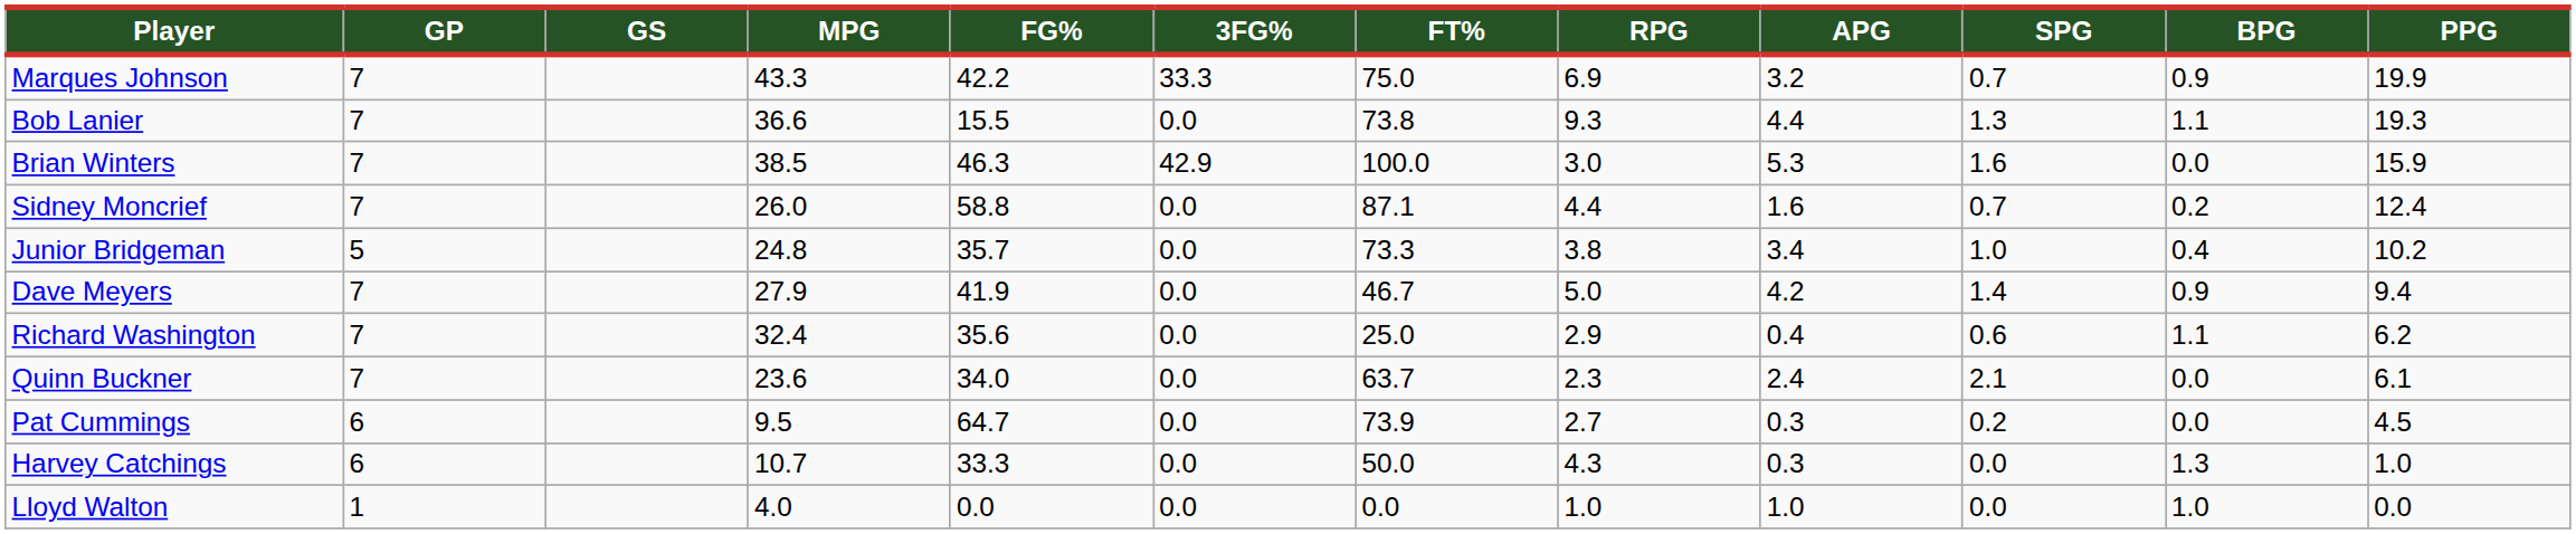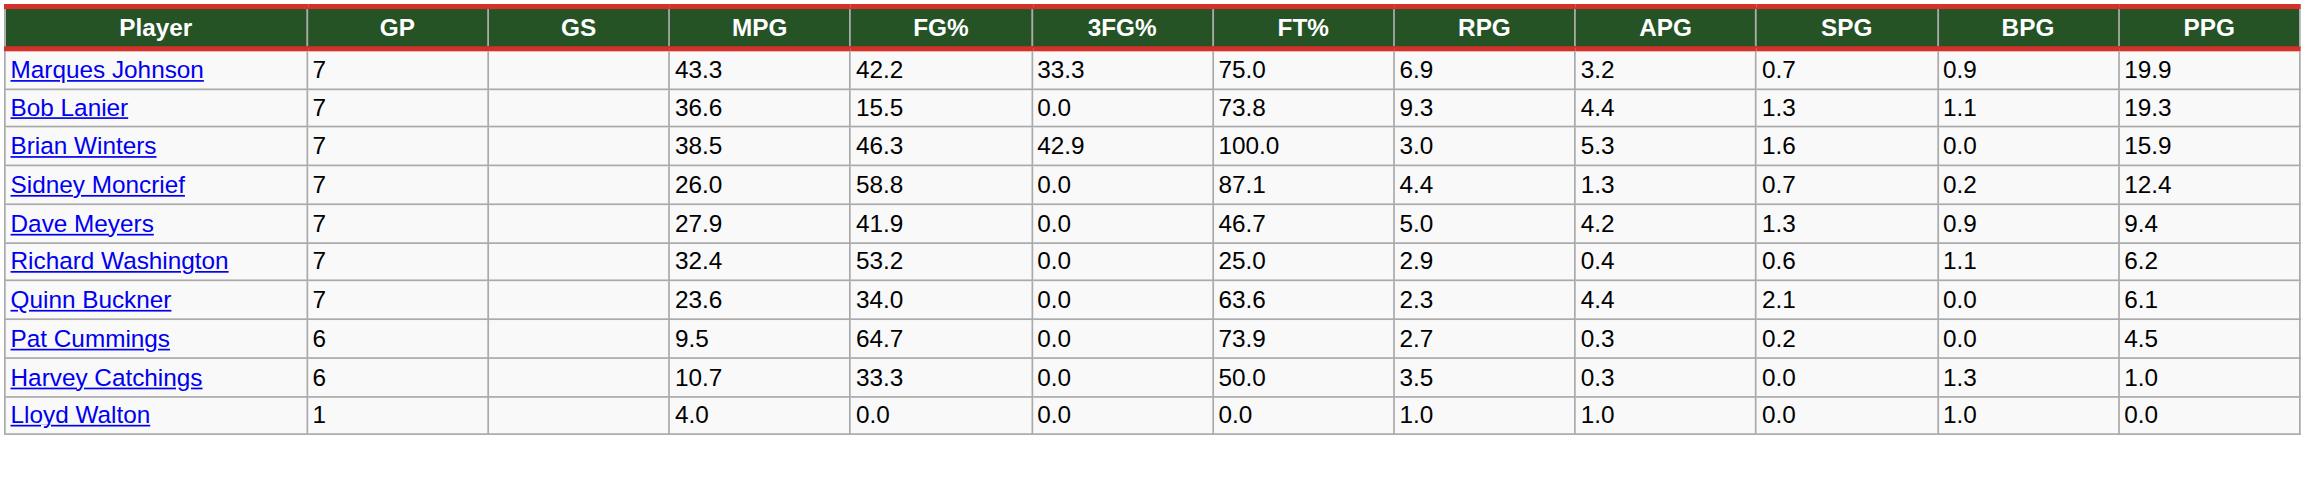 <table class="wikitable sortable" style="font-size: 90%">
 <tr>
 <th style="background:#255325; color:#FFFFFF; border-top:#D4312A 3px solid; border-bottom:#D4312A 3px solid;"  width="10%">Player</th>
 <th style="background:#255325; color:#FFFFFF; border-top:#D4312A 3px solid; border-bottom:#D4312A 3px solid;" width="6%">GP</th>
 <th style="background:#255325; color:#FFFFFF; border-top:#D4312A 3px solid; border-bottom:#D4312A 3px solid;" width="6%">GS</th>
 <th style="background:#255325; color:#FFFFFF; border-top:#D4312A 3px solid; border-bottom:#D4312A 3px solid;" width="6%">MPG</th>
 <th style="background:#255325; color:#FFFFFF; border-top:#D4312A 3px solid; border-bottom:#D4312A 3px solid;" width="6%">FG%</th>
 <th style="background:#255325; color:#FFFFFF; border-top:#D4312A 3px solid; border-bottom:#D4312A 3px solid;" width="6%">3FG%</th>
 <th style="background:#255325; color:#FFFFFF; border-top:#D4312A 3px solid; border-bottom:#D4312A 3px solid;" width="6%">FT%</th>
 <th style="background:#255325; color:#FFFFFF; border-top:#D4312A 3px solid; border-bottom:#D4312A 3px solid;" width="6%">RPG</th>
 <th style="background:#255325; color:#FFFFFF; border-top:#D4312A 3px solid; border-bottom:#D4312A 3px solid;" width="6%">APG</th>
 <th style="background:#255325; color:#FFFFFF; border-top:#D4312A 3px solid; border-bottom:#D4312A 3px solid;" width="6%">SPG</th>
 <th style="background:#255325; color:#FFFFFF; border-top:#D4312A 3px solid; border-bottom:#D4312A 3px solid;" width="6%">BPG</th>
 <th style="background:#255325; color:#FFFFFF; border-top:#D4312A 3px solid; border-bottom:#D4312A 3px solid;" width="6%">PPG</th>
 </tr>
 <tr>
 <td><a href='#'>Marques Johnson</a></td>
 <td>7</td>
 <td></td>
 <td>43.3</td>
 <td>42.2</td>
 <td>33.3</td>
 <td>75.0</td>
 <td>6.9</td>
 <td>3.2</td>
 <td>0.7</td>
 <td>0.9</td>
 <td>19.9</td>
 </tr>
 <tr>
 <td><a href='#'>Bob Lanier</a></td>
 <td>7</td>
 <td></td>
 <td>36.6</td>
 <td>15.5</td>
 <td>0.0</td>
 <td>73.8</td>
 <td>9.3</td>
 <td>4.4</td>
 <td>1.3</td>
 <td>1.1</td>
 <td>19.3</td>
 </tr>
 <tr>
 <td><a href='#'>Brian Winters</a></td>
 <td>7</td>
 <td></td>
 <td>38.5</td>
 <td>46.3</td>
 <td>42.9</td>
 <td>100.0</td>
 <td>3.0</td>
 <td>5.3</td>
 <td>1.6</td>
 <td>0.0</td>
 <td>15.9</td>
 </tr>
 <tr>
 <td><a href='#'>Sidney Moncrief</a></td>
 <td>7</td>
 <td></td>
 <td>26.0</td>
 <td>58.8</td>
 <td>0.0</td>
 <td>87.1</td>
 <td>4.4</td>
-<td>1.6</td>
+<td>1.3</td>
 <td>0.7</td>
 <td>0.2</td>
 <td>12.4</td>
-</tr>
-<tr>
-<td><a href='#'>Junior Bridgeman</a></td>
-<td>5</td>
-<td></td>
-<td>24.8</td>
-<td>35.7</td>
-<td>0.0</td>
-<td>73.3</td>
-<td>3.8</td>
-<td>3.4</td>
-<td>1.0</td>
-<td>0.4</td>
-<td>10.2</td>
 </tr>
 <tr>
 <td><a href='#'>Dave Meyers</a></td>
 <td>7</td>
 <td></td>
 <td>27.9</td>
 <td>41.9</td>
 <td>0.0</td>
 <td>46.7</td>
 <td>5.0</td>
 <td>4.2</td>
-<td>1.4</td>
+<td>1.3</td>
 <td>0.9</td>
 <td>9.4</td>
 </tr>
 <tr>
 <td><a href='#'>Richard Washington</a></td>
 <td>7</td>
 <td></td>
 <td>32.4</td>
-<td>35.6</td>
+<td>53.2</td>
 <td>0.0</td>
 <td>25.0</td>
 <td>2.9</td>
 <td>0.4</td>
 <td>0.6</td>
 <td>1.1</td>
 <td>6.2</td>
 </tr>
 <tr>
 <td><a href='#'>Quinn Buckner</a></td>
 <td>7</td>
 <td></td>
 <td>23.6</td>
 <td>34.0</td>
 <td>0.0</td>
-<td>63.7</td>
+<td>63.6</td>
 <td>2.3</td>
-<td>2.4</td>
+<td>4.4</td>
 <td>2.1</td>
 <td>0.0</td>
 <td>6.1</td>
 </tr>
 <tr>
 <td><a href='#'>Pat Cummings</a></td>
 <td>6</td>
 <td></td>
 <td>9.5</td>
 <td>64.7</td>
 <td>0.0</td>
 <td>73.9</td>
 <td>2.7</td>
 <td>0.3</td>
 <td>0.2</td>
 <td>0.0</td>
 <td>4.5</td>
 </tr>
 <tr>
 <td><a href='#'>Harvey Catchings</a></td>
 <td>6</td>
 <td></td>
 <td>10.7</td>
 <td>33.3</td>
 <td>0.0</td>
 <td>50.0</td>
-<td>4.3</td>
+<td>3.5</td>
 <td>0.3</td>
 <td>0.0</td>
 <td>1.3</td>
 <td>1.0</td>
 </tr>
 <tr>
 <td><a href='#'>Lloyd Walton</a></td>
 <td>1</td>
 <td></td>
 <td>4.0</td>
 <td>0.0</td>
 <td>0.0</td>
 <td>0.0</td>
 <td>1.0</td>
 <td>1.0</td>
 <td>0.0</td>
 <td>1.0</td>
 <td>0.0</td>
 </tr>
 </table>
